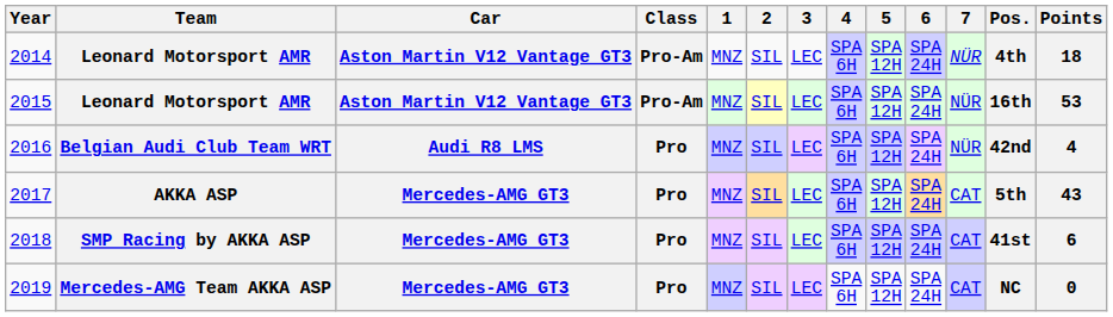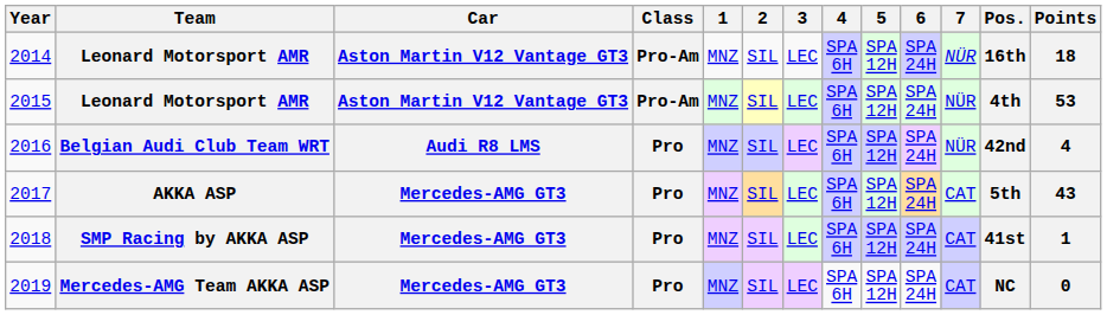 <table class="wikitable" border="1" style="text-align:center; font-size:85%;">
 <tr>
 <th>Year</th>
 <th>Team</th>
 <th>Car</th>
 <th>Class</th>
 <th>1</th>
 <th>2</th>
 <th>3</th>
 <th>4</th>
 <th>5</th>
 <th>6</th>
 <th>7</th>
 <th>Pos.</th>
 <th>Points</th>
 </tr>
 <tr>
 <td><a href='#'>2014</a></td>
 <th nowrap>Leonard Motorsport <a href='#'>AMR</a></th>
 <th nowrap><a href='#'>Aston Martin V12 Vantage GT3</a></th>
 <th>Pro-Am</th>
 <td style="background:#;"><a href='#'>MNZ</a></td>
 <td style="background:#;"><a href='#'>SIL</a></td>
 <td style="background:#;"><a href='#'>LEC</a></td>
 <td style="background:#CFCFFF;"><a href='#'>SPA<br>6H</a><br></td>
 <td style="background:#DFFFDF;"><a href='#'>SPA<br>12H</a><br></td>
 <td style="background:#CFCFFF;"><a href='#'>SPA<br>24H</a><br></td>
 <td style="background:#DFFFDF;"><em><a href='#'>NÜR</a></em><br></td>
-<th>4th</th>
+<th>16th</th>
 <th>18</th>
 </tr>
 <tr>
 <td><a href='#'>2015</a></td>
 <th nowrap>Leonard Motorsport <a href='#'>AMR</a></th>
 <th nowrap><a href='#'>Aston Martin V12 Vantage GT3</a></th>
 <th>Pro-Am</th>
 <td style="background:#DFFFDF;"><a href='#'>MNZ</a><br></td>
 <td style="background:#FFFFBF;"><a href='#'>SIL</a><br></td>
 <td style="background:#DFFFDF;"><a href='#'>LEC</a><br></td>
 <td style="background:#CFCFFF;"><a href='#'>SPA<br>6H</a><br></td>
 <td style="background:#DFFFDF;"><a href='#'>SPA<br>12H</a><br></td>
 <td style="background:#DFFFDF;"><a href='#'>SPA<br>24H</a><br></td>
 <td style="background:#DFFFDF;"><a href='#'>NÜR</a><br></td>
-<th>16th</th>
+<th>4th</th>
 <th>53</th>
 </tr>
 <tr>
 <td><a href='#'>2016</a></td>
 <th nowrap><a href='#'>Belgian Audi Club Team WRT</a></th>
 <th nowrap><a href='#'>Audi R8 LMS</a></th>
 <th>Pro</th>
 <td style="background:#CFCFFF;"><a href='#'>MNZ</a><br></td>
 <td style="background:#CFCFFF;"><a href='#'>SIL</a><br></td>
 <td style="background:#EFCFFF;"><a href='#'>LEC</a><br></td>
 <td style="background:#CFCFFF;"><a href='#'>SPA<br>6H</a><br></td>
 <td style="background:#CFCFFF;"><a href='#'>SPA<br>12H</a><br></td>
 <td style="background:#EFCFFF;"><a href='#'>SPA<br>24H</a><br></td>
 <td style="background:#DFFFDF;"><a href='#'>NÜR</a><br></td>
 <th>42nd</th>
 <th>4</th>
 </tr>
 <tr>
 <td><a href='#'>2017</a></td>
 <th nowrap>AKKA ASP</th>
 <th nowrap><a href='#'>Mercedes-AMG GT3</a></th>
 <th>Pro</th>
 <td style="background:#EFCFFF;"><a href='#'>MNZ</a><br></td>
 <td style="background:#FFDF9F;"><a href='#'>SIL</a><br></td>
 <td style="background:#DFFFDF;"><a href='#'>LEC</a><br></td>
 <td style="background:#CFCFFF;"><a href='#'>SPA<br>6H</a><br></td>
 <td style="background:#DFFFDF;"><a href='#'>SPA<br>12H</a><br></td>
 <td style="background:#FFDF9F;"><a href='#'>SPA<br>24H</a><br></td>
 <td style="background:#DFFFDF;"><a href='#'>CAT</a><br></td>
 <th>5th</th>
 <th>43</th>
 </tr>
 <tr>
 <td><a href='#'>2018</a></td>
 <th nowrap><a href='#'>SMP Racing</a> by AKKA ASP</th>
 <th nowrap><a href='#'>Mercedes-AMG GT3</a></th>
 <th>Pro</th>
 <td style="background:#EFCFFF;"><a href='#'>MNZ</a><br></td>
 <td style="background:#EFCFFF;"><a href='#'>SIL</a><br></td>
 <td style="background:#DFFFDF;"><a href='#'>LEC</a><br></td>
 <td style="background:#CFCFFF;"><a href='#'>SPA<br>6H</a><br></td>
 <td style="background:#CFCFFF;"><a href='#'>SPA<br>12H</a><br></td>
 <td style="background:#CFCFFF;"><a href='#'>SPA<br>24H</a><br></td>
 <td style="background:#CFCFFF;"><a href='#'>CAT</a><br></td>
 <th>41st</th>
-<th>6</th>
+<th>1</th>
 </tr>
 <tr>
 <td><a href='#'>2019</a></td>
 <th nowrap><a href='#'>Mercedes-AMG</a> Team AKKA ASP</th>
 <th nowrap><a href='#'>Mercedes-AMG GT3</a></th>
 <th>Pro</th>
 <td style="background:#CFCFFF;"><a href='#'>MNZ</a><br></td>
 <td style="background:#EFCFFF;"><a href='#'>SIL</a><br></td>
 <td style="background:#EFCFFF;"><a href='#'>LEC</a><br></td>
 <td style="background:#;"><a href='#'>SPA<br>6H</a></td>
 <td style="background:#;"><a href='#'>SPA<br>12H</a></td>
 <td style="background:#;"><a href='#'>SPA<br>24H</a></td>
 <td style="background:#CFCFFF;"><a href='#'>CAT</a><br></td>
 <th>NC</th>
 <th>0</th>
 </tr>
 </table>
